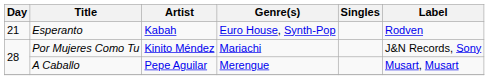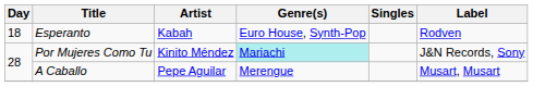 <table class="wikitable sortable" style="text-align: left;">
 <tr>
 <th>Day</th>
 <th>Title</th>
 <th>Artist</th>
 <th>Genre(s)</th>
 <th>Singles</th>
 <th>Label</th>
 </tr>
 <tr>
-<td>21</td>
+<td>18</td>
 <td><em>Esperanto</em></td>
 <td><a href='#'>Kabah</a></td>
 <td><a href='#'>Euro House</a>, <a href='#'>Synth-Pop</a></td>
 <td></td>
 <td><a href='#'>Rodven</a></td>
 </tr>
 <tr>
 <td rowspan="2">28</td>
 <td><em>Por Mujeres Como Tu</em></td>
 <td><a href='#'>Kinito Méndez</a></td>
-<td><a href='#'>Mariachi</a></td>
+<td style="background: paleturquoise;"><a href='#'>Mariachi</a></td>
 <td></td>
 <td>J&N Records, <a href='#'>Sony</a></td>
 </tr>
 <tr>
 <td><em>A Caballo</em></td>
 <td><a href='#'>Pepe Aguilar</a></td>
 <td><a href='#'>Merengue</a></td>
 <td></td>
 <td><a href='#'>Musart</a>, <a href='#'>Musart</a></td>
 </tr>
 <tr>
 </tr>
 </table>
